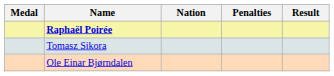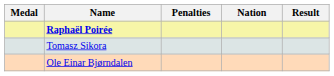 <table class=wikitable style="border:1px solid #AAAAAA;font-size:90%">
 <tr bgcolor="#E4E4E4">
 <th style="border-bottom:1px solid #AAAAAA" width=50>Medal</th>
 <th style="border-bottom:1px solid #AAAAAA" width=160>Name</th>
+<th style="border-bottom:1px solid #AAAAAA" width=80>Penalties</th>
 <th style="border-bottom:1px solid #AAAAAA" width=80>Nation</th>
-<th style="border-bottom:1px solid #AAAAAA" width=80>Penalties</th>
 <th style="border-bottom:1px solid #AAAAAA" width=60>Result</th>
 </tr>
 <tr bgcolor="#F7F6A8">
 <td align="center"></td>
 <td><strong><a href='#'>Raphaël Poirée</a></strong></td>
 <td align="center"></td>
 <td align="center"></td>
 <td align="right"></td>
 </tr>
 <tr bgcolor="#DCE5E5">
 <td align="center"></td>
 <td><a href='#'>Tomasz Sikora</a></td>
 <td align="center"></td>
 <td align="center"></td>
 <td align="right"></td>
 </tr>
 <tr bgcolor="#FFDAB9">
 <td align="center"></td>
 <td><a href='#'>Ole Einar Bjørndalen</a></td>
 <td align="center"></td>
 <td align="center"></td>
 <td align="right"></td>
 </tr>
 </table>
